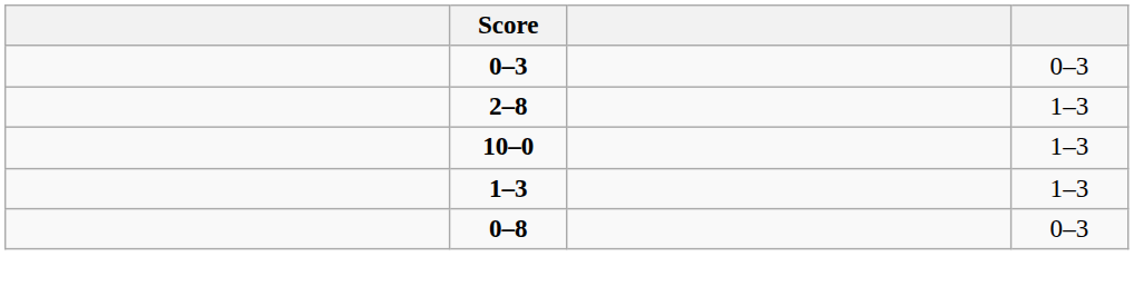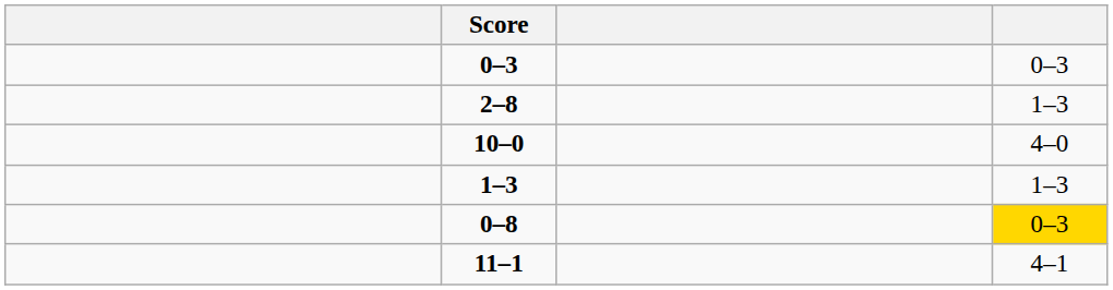 <table class="wikitable" style="text-align: center; ">
 <tr>
 <th align="right" width="270"></th>
 <th width="65">Score</th>
 <th align="left" width="270"></th>
 <th width="65"></th>
 </tr>
 <tr>
 <td align="left"></td>
 <td><strong>0–3</strong></td>
 <td align="left"><strong></strong></td>
 <td>0–3 <strong></strong></td>
 </tr>
 <tr>
 <td align="left"></td>
 <td><strong>2–8</strong></td>
 <td align="left"><strong></strong></td>
 <td>1–3 <strong></strong></td>
 </tr>
 <tr>
 <td align="left"><strong></strong></td>
 <td><strong>10–0</strong></td>
 <td align="left"></td>
-<td>1–3 <strong></strong></td>
+<td>4–0 <strong></strong></td>
 </tr>
 <tr>
 <td align="left"></td>
 <td><strong>1–3</strong></td>
 <td align="left"><strong></strong></td>
 <td>1–3 <strong></strong></td>
 </tr>
 <tr>
 <td align="left"></td>
 <td><strong>0–8</strong></td>
 <td align="left"><strong></strong></td>
-<td>0–3 <strong></strong></td>
+<td style="background: gold;">0–3 <strong></strong></td>
+</tr>
+<tr>
+<td align="left"><strong></strong></td>
+<td><strong>11–1</strong></td>
+<td align="left"></td>
+<td>4–1 <strong></strong></td>
 </tr>
 </table>
